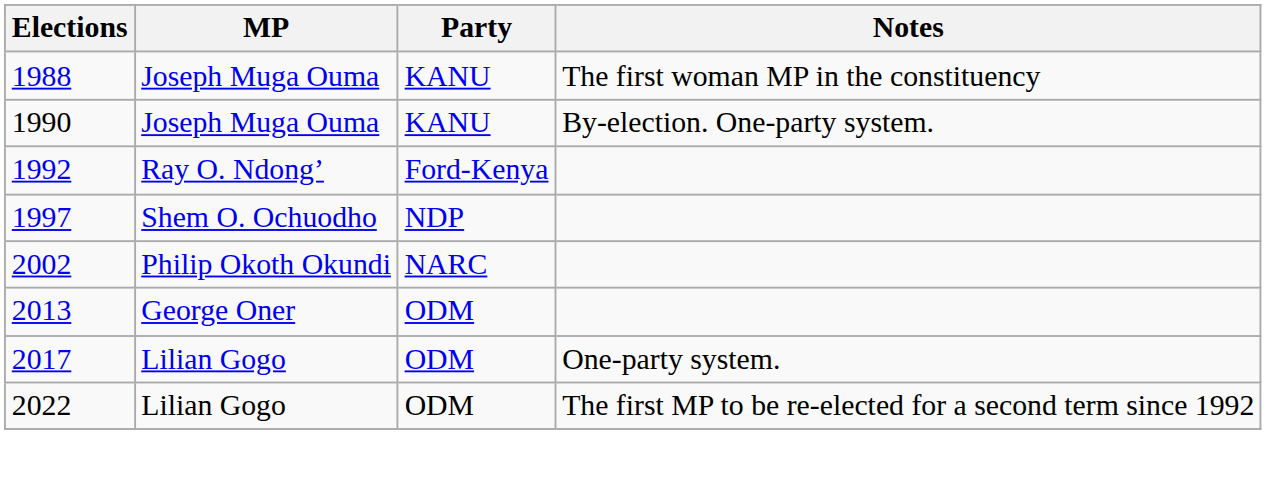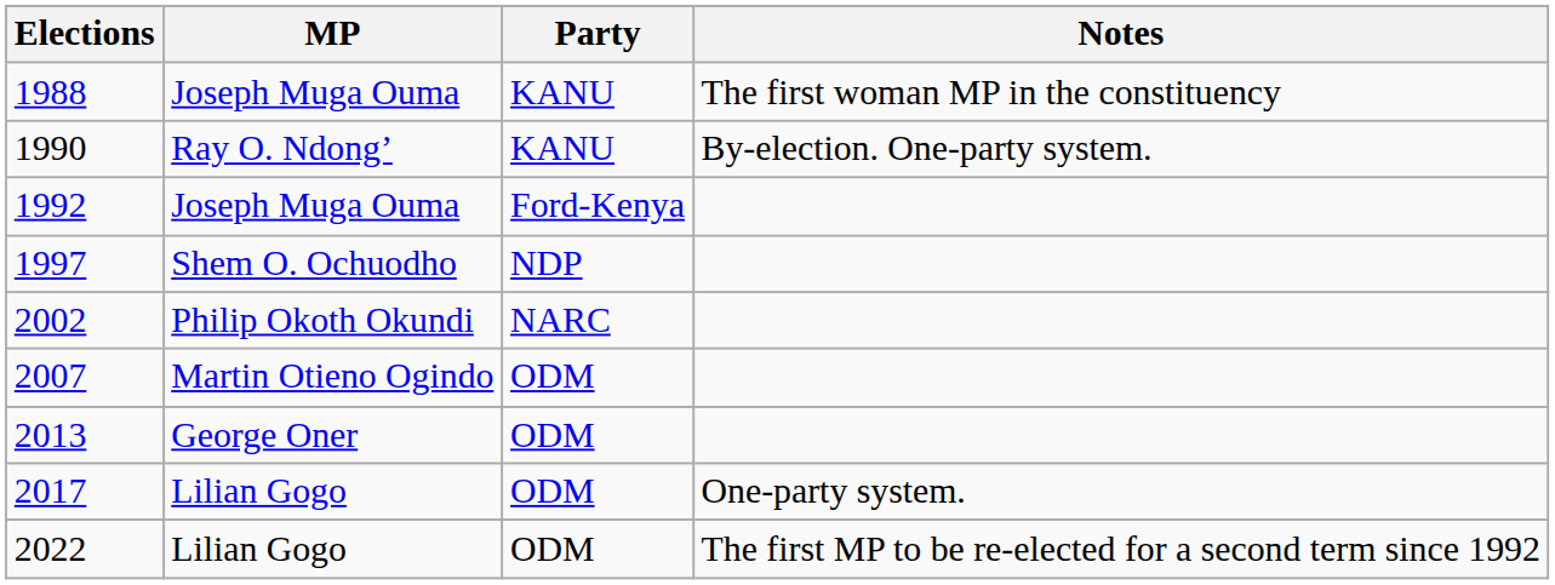 <table class="wikitable">
 <tr>
 <th>Elections</th>
 <th>MP </th>
 <th>Party</th>
 <th>Notes</th>
 </tr>
 <tr>
 <td><a href='#'>1988</a></td>
 <td><a href='#'>Joseph Muga Ouma</a></td>
 <td><a href='#'>KANU</a></td>
 <td>The first woman MP in the constituency</td>
 </tr>
 <tr>
 <td>1990</td>
-<td><a href='#'>Joseph Muga Ouma</a></td>
+<td><a href='#'>Ray O. Ndong’</a></td>
 <td><a href='#'>KANU</a></td>
 <td>By-election. One-party system.</td>
 </tr>
 <tr>
 <td><a href='#'>1992</a></td>
-<td><a href='#'>Ray O. Ndong’</a></td>
+<td><a href='#'>Joseph Muga Ouma</a></td>
 <td><a href='#'>Ford-Kenya</a></td>
 <td></td>
 </tr>
 <tr>
 <td><a href='#'>1997</a></td>
 <td><a href='#'>Shem O. Ochuodho</a></td>
 <td><a href='#'>NDP</a></td>
 <td></td>
 </tr>
 <tr>
 <td><a href='#'>2002</a></td>
 <td><a href='#'>Philip Okoth Okundi</a></td>
 <td><a href='#'>NARC</a></td>
+<td></td>
+</tr>
+<tr>
+<td><a href='#'>2007</a></td>
+<td><a href='#'>Martin Otieno Ogindo</a></td>
+<td><a href='#'>ODM</a></td>
 <td></td>
 </tr>
 <tr>
 <td><a href='#'>2013</a></td>
 <td><a href='#'>George Oner</a></td>
 <td><a href='#'>ODM</a></td>
 <td></td>
 </tr>
 <tr>
 <td><a href='#'>2017</a></td>
 <td><a href='#'>Lilian Gogo</a></td>
 <td><a href='#'>ODM</a></td>
 <td>One-party system.</td>
 </tr>
 <tr>
 <td>2022</td>
 <td>Lilian Gogo</td>
 <td>ODM</td>
 <td>The first MP to be re-elected for a second term since 1992</td>
 </tr>
 </table>
